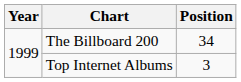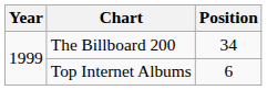 <table class="wikitable">
 <tr>
 <th>Year</th>
 <th>Chart</th>
 <th>Position</th>
 </tr>
 <tr>
 <td rowspan="2">1999</td>
 <td>The Billboard 200</td>
 <td style="text-align:center;">34</td>
 </tr>
 <tr>
 <td>Top Internet Albums</td>
-<td style="text-align:center;">3</td>
+<td style="text-align:center;">6</td>
 </tr>
 </table>
